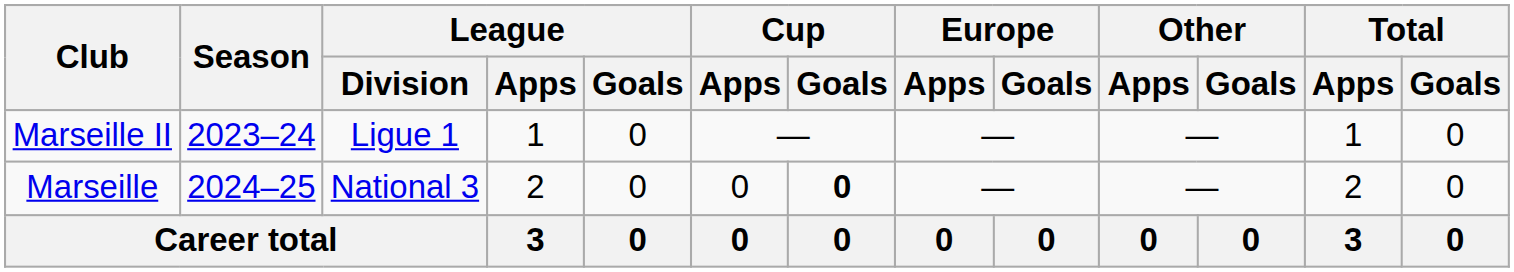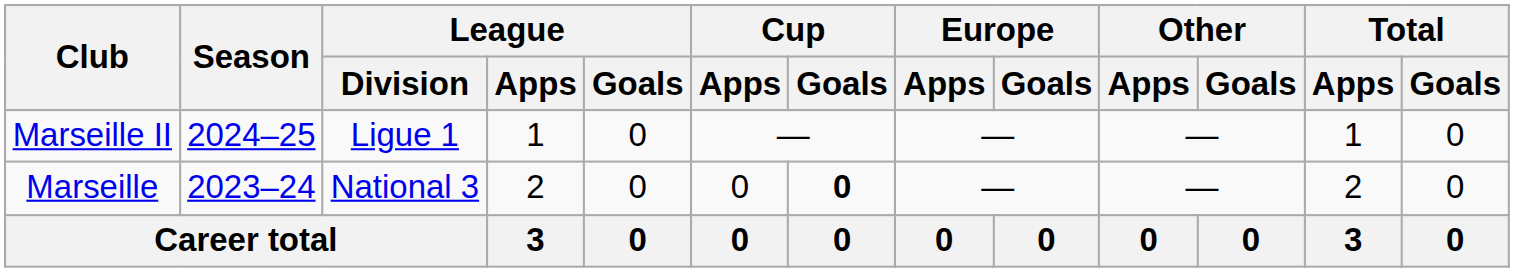 <table class="wikitable" style="text-align:center">
 <tr>
 <th rowspan="2">Club</th>
 <th rowspan="2">Season</th>
 <th colspan="3">League</th>
 <th colspan="2">Cup</th>
 <th colspan="2">Europe</th>
 <th colspan="2">Other</th>
 <th colspan="2">Total</th>
 </tr>
 <tr>
 <th>Division</th>
 <th>Apps</th>
 <th>Goals</th>
 <th>Apps</th>
 <th>Goals</th>
 <th>Apps</th>
 <th>Goals</th>
 <th>Apps</th>
 <th>Goals</th>
 <th>Apps</th>
 <th>Goals</th>
 </tr>
 <tr>
 <td><a href='#'>Marseille II</a></td>
-<td><a href='#'>2023–24</a></td>
+<td><a href='#'>2024–25</a></td>
 <td><a href='#'>Ligue 1</a></td>
 <td>1</td>
 <td>0</td>
 <td colspan="2">—</td>
 <td colspan="2">—</td>
 <td colspan="2">—</td>
 <td>1</td>
 <td>0</td>
 </tr>
 <tr>
 <td><a href='#'>Marseille</a></td>
-<td><a href='#'>2024–25</a></td>
+<td><a href='#'>2023–24</a></td>
 <td><a href='#'>National 3</a></td>
 <td>2</td>
 <td>0</td>
 <td>0</td>
 <td><strong>0</strong></td>
 <td colspan="2">—</td>
 <td colspan="2">—</td>
 <td>2</td>
 <td>0</td>
 </tr>
 <tr>
 <th colspan="3">Career total</th>
 <th>3</th>
 <th>0</th>
 <th>0</th>
 <th>0</th>
 <th>0</th>
 <th>0</th>
 <th>0</th>
 <th>0</th>
 <th>3</th>
 <th>0</th>
 </tr>
 </table>
